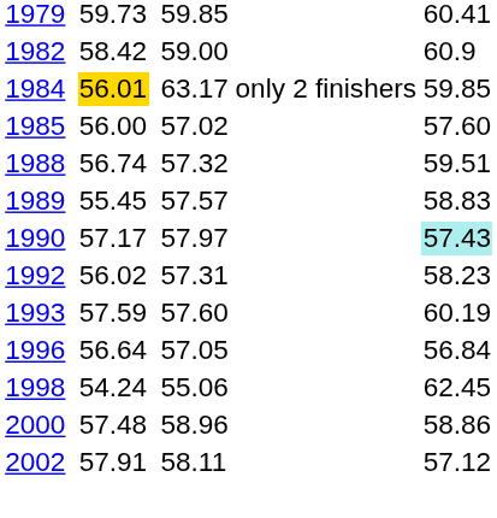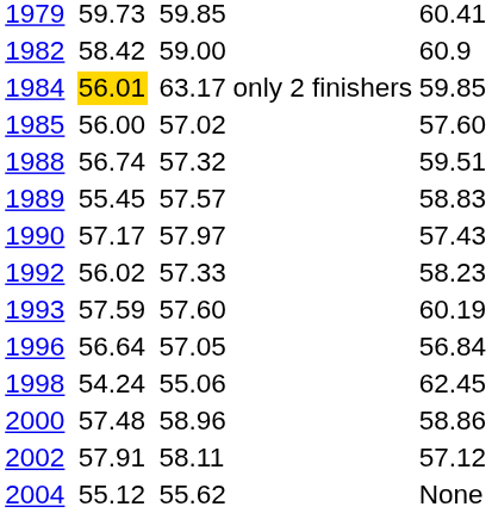 <table>
 <tr valign="top">
 <td><a href='#'>1979</a><br></td>
 <td></td>
 <td>59.73</td>
 <td></td>
 <td>59.85</td>
 <td></td>
 <td>60.41</td>
 </tr>
 <tr valign="top">
 <td><a href='#'>1982</a><br></td>
 <td></td>
 <td>58.42</td>
 <td></td>
 <td>59.00</td>
 <td></td>
 <td>60.9</td>
 </tr>
 <tr valign="top">
 <td><a href='#'>1984</a><br></td>
 <td></td>
 <td style="background: gold;">56.01</td>
 <td></td>
 <td>63.17</td>
 <td>only 2 finishers</td>
 <td>59.85</td>
 </tr>
 <tr valign="top">
 <td><a href='#'>1985</a><br></td>
 <td></td>
 <td>56.00</td>
 <td></td>
 <td>57.02</td>
 <td></td>
 <td>57.60</td>
 </tr>
 <tr valign="top">
 <td><a href='#'>1988</a><br></td>
 <td></td>
 <td>56.74</td>
 <td></td>
 <td>57.32</td>
 <td></td>
 <td>59.51</td>
 </tr>
 <tr valign="top">
 <td><a href='#'>1989</a><br></td>
 <td></td>
 <td>55.45</td>
 <td></td>
 <td>57.57</td>
 <td></td>
 <td>58.83</td>
 </tr>
 <tr valign="top">
 <td><a href='#'>1990</a><br></td>
 <td></td>
 <td>57.17</td>
 <td></td>
 <td>57.97</td>
 <td></td>
-<td style="background: paleturquoise;">57.43</td>
+<td>57.43</td>
 </tr>
 <tr valign="top">
 <td><a href='#'>1992</a><br></td>
 <td></td>
 <td>56.02</td>
 <td></td>
-<td>57.31</td>
+<td>57.33</td>
 <td></td>
 <td>58.23</td>
 </tr>
 <tr valign="top">
 <td><a href='#'>1993</a><br></td>
 <td></td>
 <td>57.59</td>
 <td></td>
 <td>57.60</td>
 <td></td>
 <td>60.19</td>
 </tr>
 <tr valign="top">
 <td><a href='#'>1996</a><br></td>
 <td></td>
 <td>56.64</td>
 <td></td>
 <td>57.05</td>
 <td></td>
 <td>56.84</td>
 </tr>
 <tr valign="top">
 <td><a href='#'>1998</a><br></td>
 <td></td>
 <td>54.24</td>
 <td></td>
 <td>55.06</td>
 <td></td>
 <td>62.45</td>
 </tr>
 <tr valign="top">
 <td><a href='#'>2000</a><br></td>
 <td></td>
 <td>57.48</td>
 <td></td>
 <td>58.96</td>
 <td></td>
 <td>58.86</td>
 </tr>
 <tr valign="top">
 <td><a href='#'>2002</a><br></td>
 <td></td>
 <td>57.91</td>
 <td></td>
 <td>58.11</td>
 <td></td>
 <td>57.12</td>
 </tr>
+<tr valign="top">
+<td><a href='#'>2004</a><br></td>
+<td></td>
+<td>55.12</td>
+<td></td>
+<td>55.62</td>
+<td></td>
+<td>None</td>
+</tr>
 </table>
